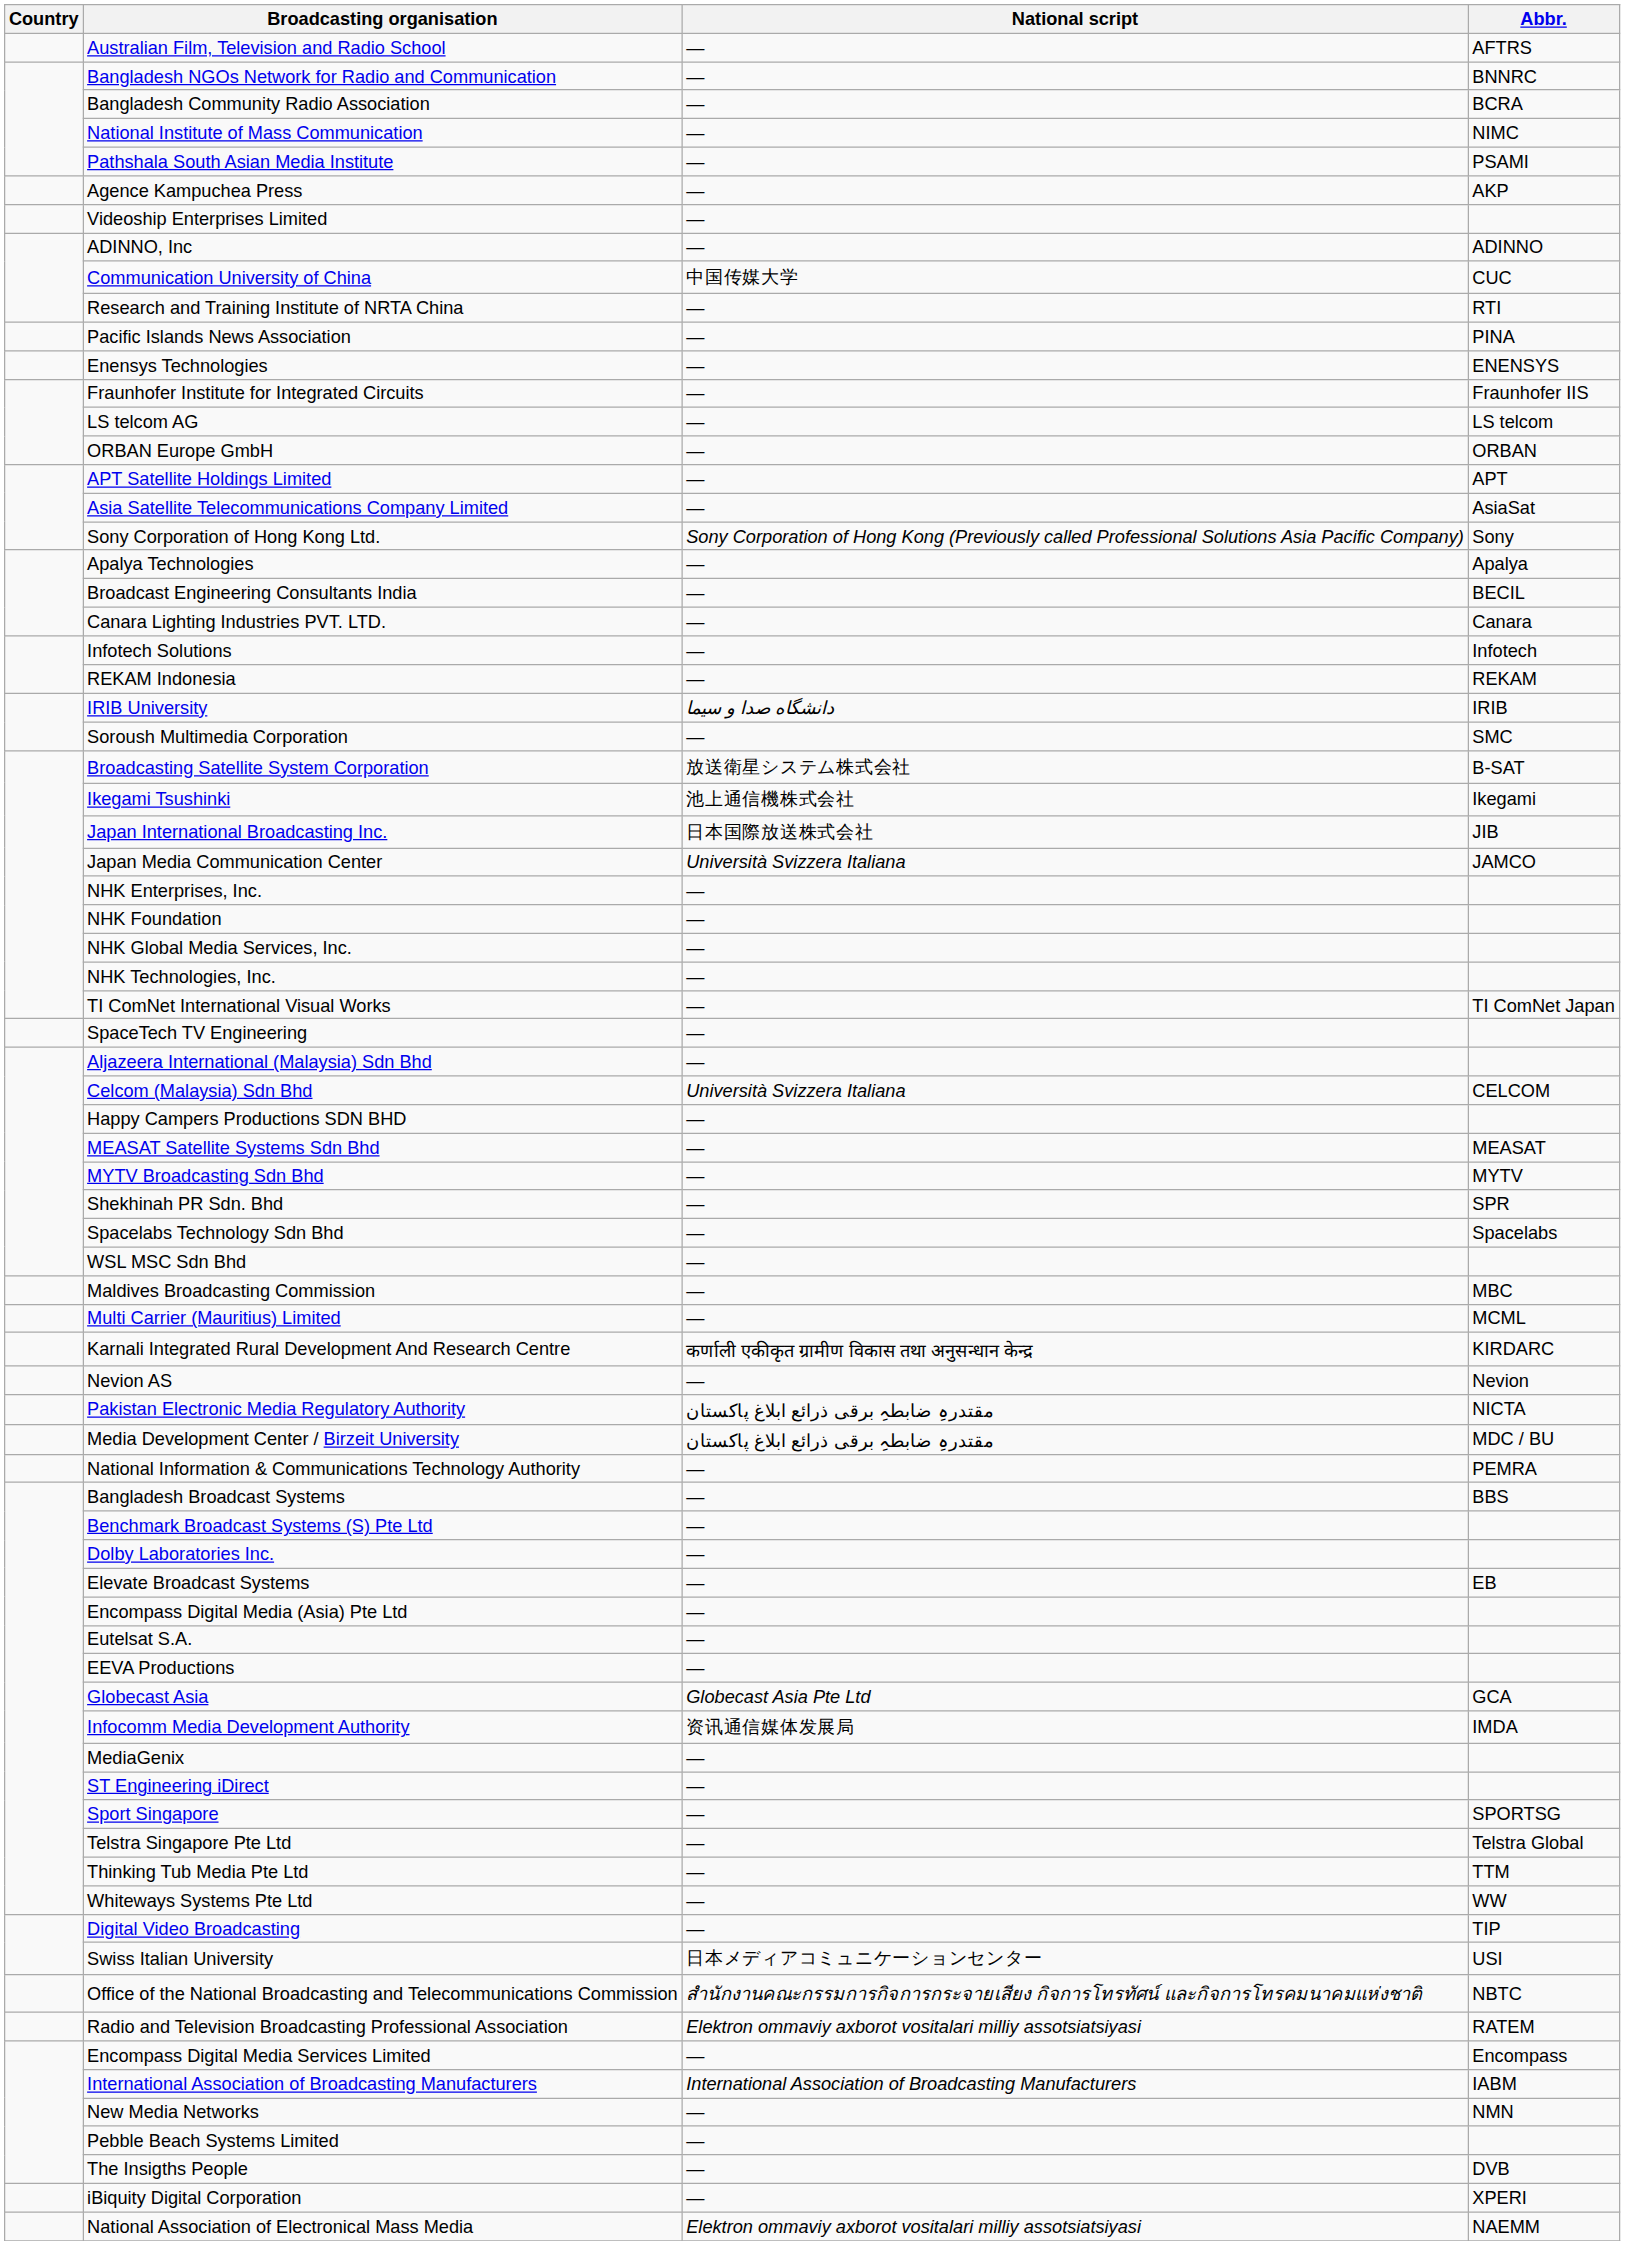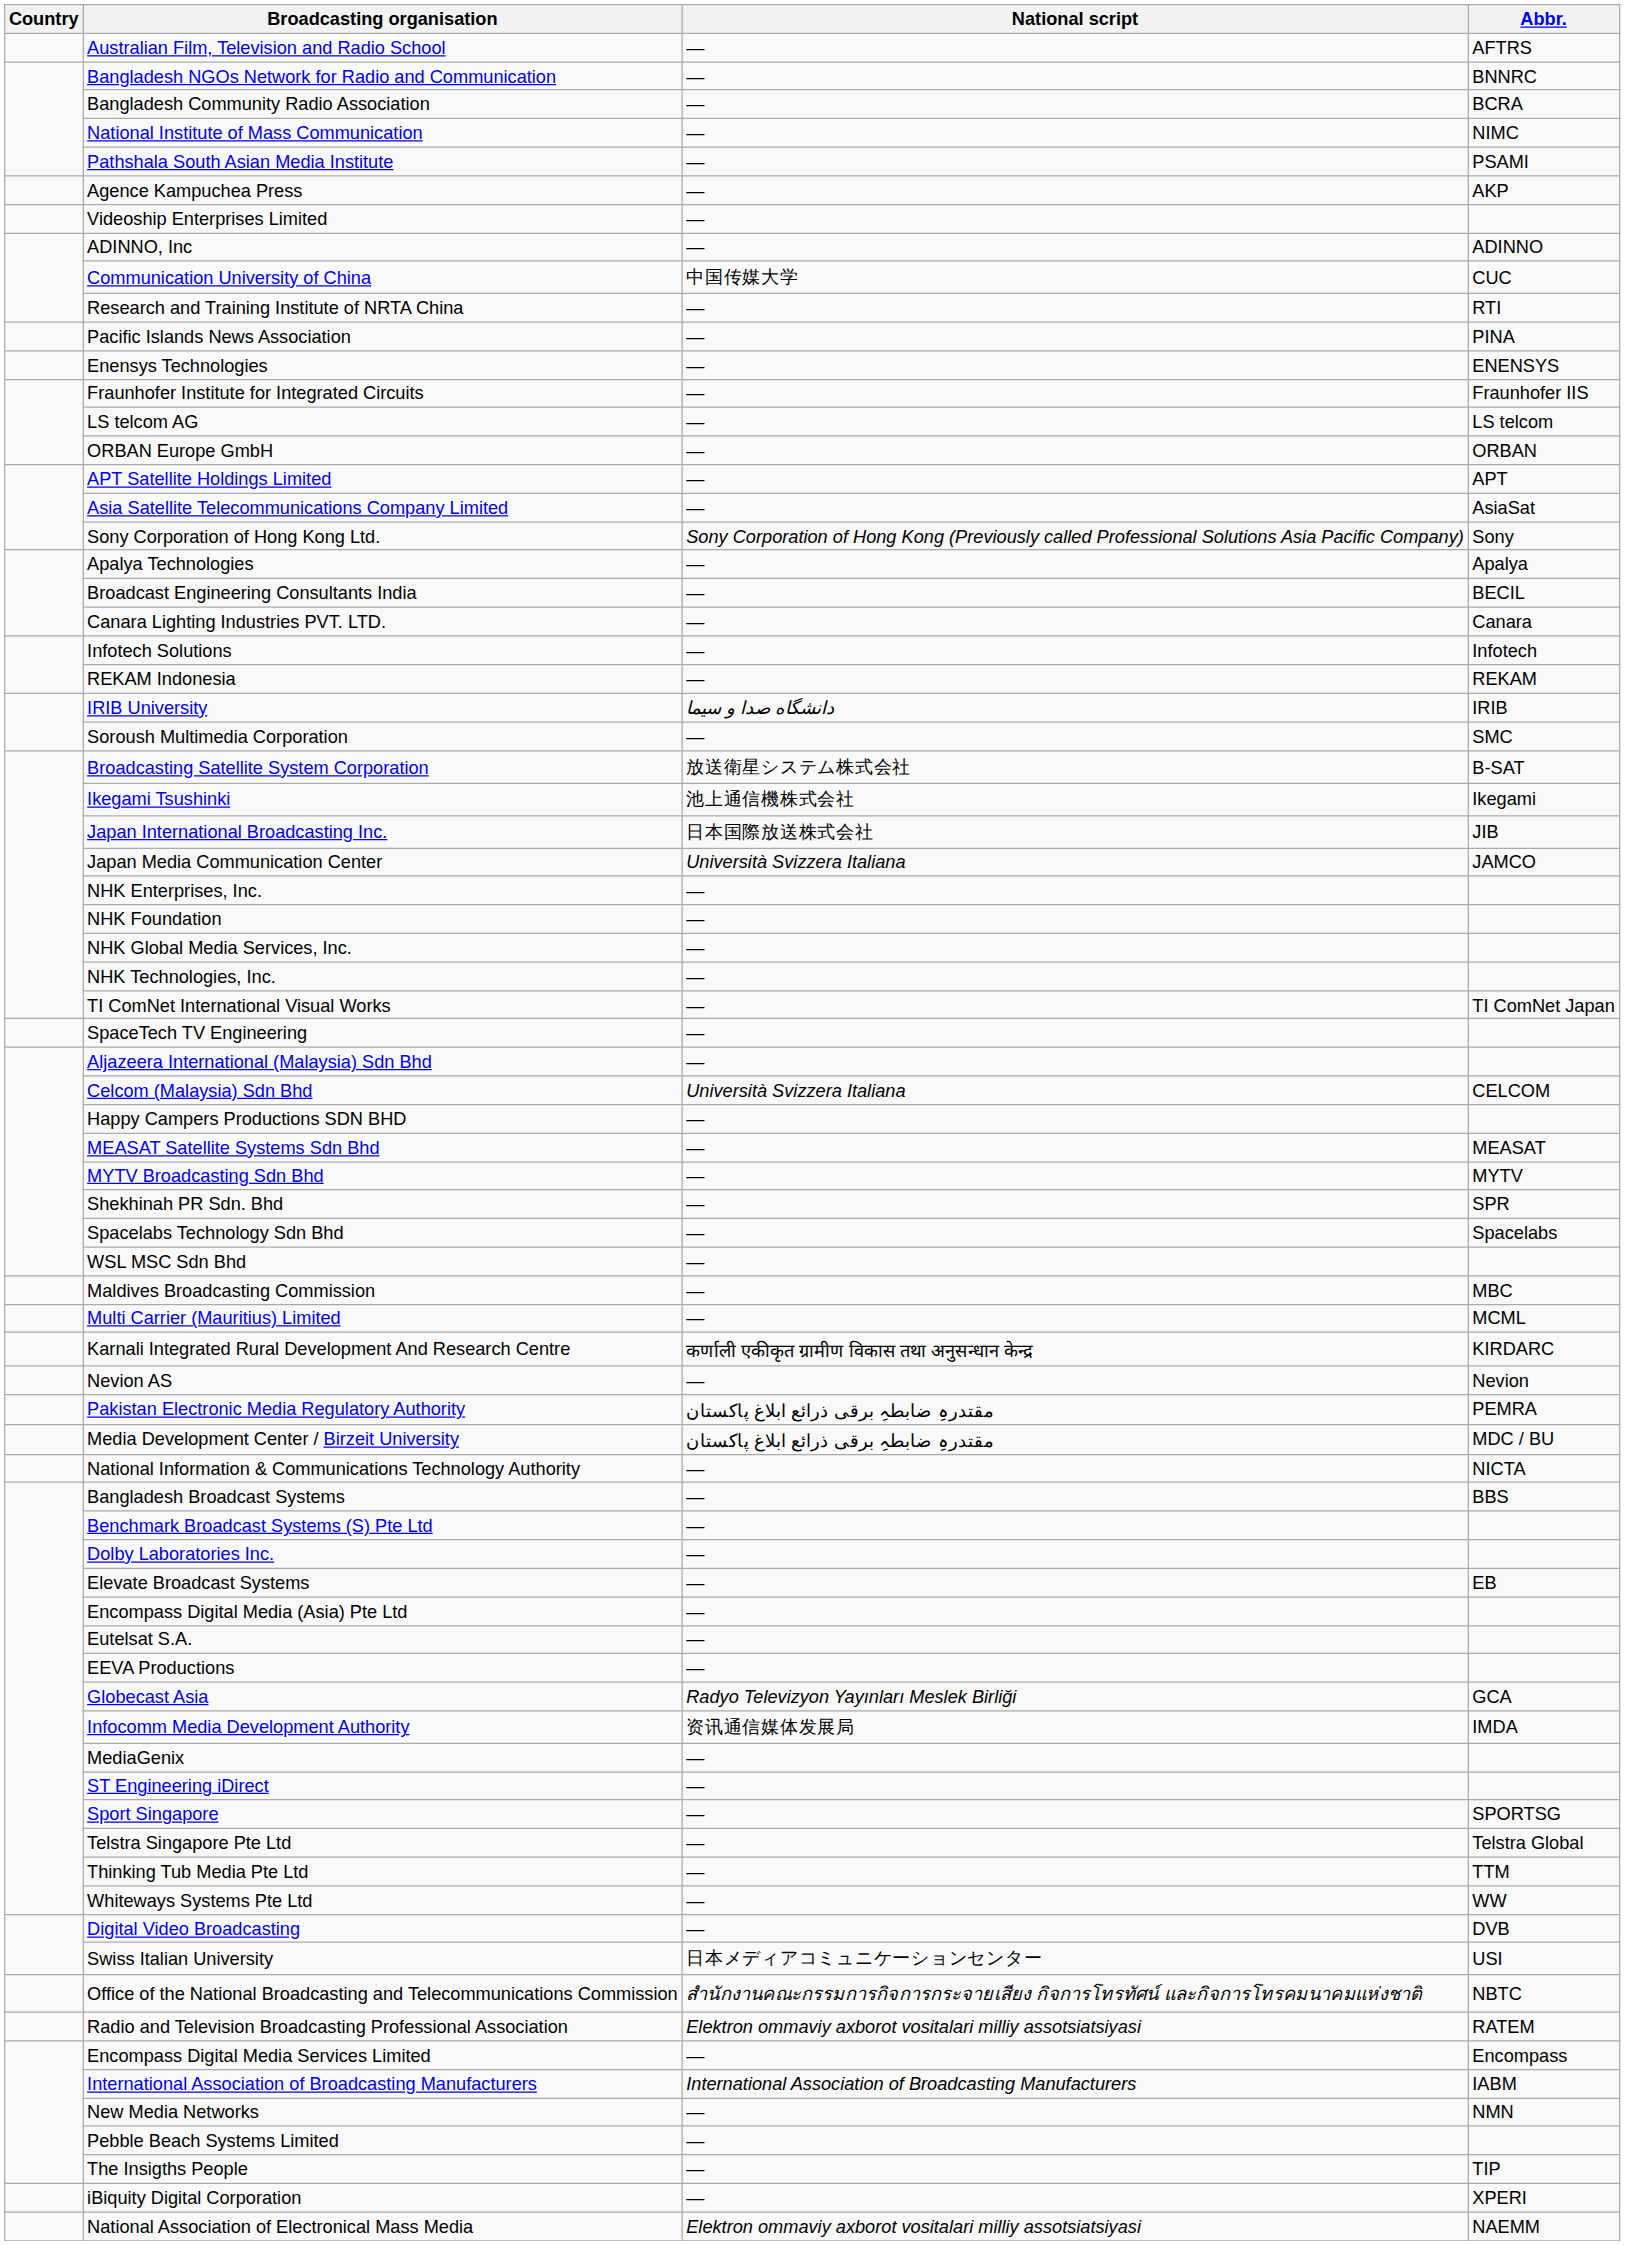 <table class="wikitable sortable" style="font-size:91%;">
 <tr>
 <th>Country</th>
 <th>Broadcasting organisation</th>
 <th>National script</th>
 <th><a href='#'>Abbr.</a></th>
 </tr>
 <tr>
 <td></td>
 <td><a href='#'>Australian Film, Television and Radio School</a></td>
 <td>—</td>
 <td>AFTRS</td>
 </tr>
 <tr>
 <td rowspan="4"></td>
 <td><a href='#'>Bangladesh NGOs Network for Radio and Communication</a></td>
 <td>—</td>
 <td>BNNRC</td>
 </tr>
 <tr>
 <td>Bangladesh Community Radio Association</td>
 <td>—</td>
 <td>BCRA</td>
 </tr>
 <tr>
 <td><a href='#'>National Institute of Mass Communication</a></td>
 <td>—</td>
 <td>NIMC</td>
 </tr>
 <tr>
 <td><a href='#'>Pathshala South Asian Media Institute</a></td>
 <td>—</td>
 <td>PSAMI</td>
 </tr>
 <tr>
 <td></td>
 <td>Agence Kampuchea Press</td>
 <td>—</td>
 <td>AKP</td>
 </tr>
 <tr>
 <td></td>
 <td>Videoship Enterprises Limited</td>
 <td>—</td>
 <td></td>
 </tr>
 <tr>
 <td rowspan="3"></td>
 <td>ADINNO, Inc</td>
 <td>—</td>
 <td>ADINNO</td>
 </tr>
 <tr>
 <td><a href='#'>Communication University of China</a></td>
 <td>中国传媒大学</td>
 <td>CUC</td>
 </tr>
 <tr>
 <td>Research and Training Institute of NRTA China</td>
 <td>—</td>
 <td>RTI</td>
 </tr>
 <tr>
 <td></td>
 <td>Pacific Islands News Association</td>
 <td>—</td>
 <td>PINA</td>
 </tr>
 <tr>
 <td></td>
 <td>Enensys Technologies</td>
 <td>—</td>
 <td>ENENSYS</td>
 </tr>
 <tr>
 <td rowspan="3"></td>
 <td>Fraunhofer Institute for Integrated Circuits</td>
 <td>—</td>
 <td>Fraunhofer IIS</td>
 </tr>
 <tr>
 <td>LS telcom AG</td>
 <td>—</td>
 <td>LS telcom</td>
 </tr>
 <tr>
 <td>ORBAN Europe GmbH</td>
 <td>—</td>
 <td>ORBAN</td>
 </tr>
 <tr>
 <td rowspan="3"></td>
 <td><a href='#'>APT Satellite Holdings Limited</a></td>
 <td>—</td>
 <td>APT</td>
 </tr>
 <tr>
 <td><a href='#'>Asia Satellite Telecommunications Company Limited</a></td>
 <td>—</td>
 <td>AsiaSat</td>
 </tr>
 <tr>
 <td>Sony Corporation of Hong Kong Ltd.</td>
 <td><em>Sony Corporation of Hong Kong (Previously called Professional Solutions Asia Pacific Company)</em></td>
 <td>Sony</td>
 </tr>
 <tr>
 <td rowspan="3"></td>
 <td>Apalya Technologies</td>
 <td>—</td>
 <td>Apalya</td>
 </tr>
 <tr>
 <td>Broadcast Engineering Consultants India</td>
 <td>—</td>
 <td>BECIL</td>
 </tr>
 <tr>
 <td>Canara Lighting Industries PVT. LTD.</td>
 <td>—</td>
 <td>Canara</td>
 </tr>
 <tr>
 <td rowspan="2"></td>
 <td>Infotech Solutions</td>
 <td>—</td>
 <td>Infotech</td>
 </tr>
 <tr>
 <td>REKAM Indonesia</td>
 <td>—</td>
 <td>REKAM</td>
 </tr>
 <tr>
 <td rowspan="2"></td>
 <td><a href='#'>IRIB University</a></td>
 <td><em>دانشگاه صدا و سیما</em></td>
 <td>IRIB</td>
 </tr>
 <tr>
 <td>Soroush Multimedia Corporation</td>
 <td>—</td>
 <td>SMC</td>
 </tr>
 <tr>
 <td rowspan="9"></td>
 <td><a href='#'>Broadcasting Satellite System Corporation</a></td>
 <td>放送衛星システム株式会社</td>
 <td>B-SAT</td>
 </tr>
 <tr>
 <td><a href='#'>Ikegami Tsushinki</a></td>
 <td>池上通信機株式会社</td>
 <td>Ikegami</td>
 </tr>
 <tr>
 <td><a href='#'>Japan International Broadcasting Inc.</a></td>
 <td>日本国際放送株式会社</td>
 <td>JIB</td>
 </tr>
 <tr>
 <td>Japan Media Communication Center</td>
 <td><em>Università Svizzera Italiana</em></td>
 <td>JAMCO</td>
 </tr>
 <tr>
 <td>NHK Enterprises, Inc.</td>
 <td>—</td>
 <td></td>
 </tr>
 <tr>
 <td>NHK Foundation</td>
 <td>—</td>
 <td></td>
 </tr>
 <tr>
 <td>NHK Global Media Services, Inc.</td>
 <td>—</td>
 <td></td>
 </tr>
 <tr>
 <td>NHK Technologies, Inc.</td>
 <td>—</td>
 <td></td>
 </tr>
 <tr>
 <td>TI ComNet International Visual Works</td>
 <td>—</td>
 <td>TI ComNet Japan</td>
 </tr>
 <tr>
 <td></td>
 <td>SpaceTech TV Engineering</td>
 <td>—</td>
 <td></td>
 </tr>
 <tr>
 <td rowspan="8"></td>
 <td><a href='#'>Aljazeera International (Malaysia) Sdn Bhd</a></td>
 <td>—</td>
 <td></td>
 </tr>
 <tr>
 <td><a href='#'>Celcom (Malaysia) Sdn Bhd</a></td>
 <td><em>Università Svizzera Italiana</em></td>
 <td>CELCOM</td>
 </tr>
 <tr>
 <td>Happy Campers Productions SDN BHD</td>
 <td>—</td>
 <td></td>
 </tr>
 <tr>
 <td><a href='#'>MEASAT Satellite Systems Sdn Bhd</a></td>
 <td>—</td>
 <td>MEASAT</td>
 </tr>
 <tr>
 <td><a href='#'>MYTV Broadcasting Sdn Bhd</a></td>
 <td>—</td>
 <td>MYTV</td>
 </tr>
 <tr>
 <td>Shekhinah PR Sdn. Bhd</td>
 <td>—</td>
 <td>SPR</td>
 </tr>
 <tr>
 <td>Spacelabs Technology Sdn Bhd</td>
 <td>—</td>
 <td>Spacelabs</td>
 </tr>
 <tr>
 <td>WSL MSC Sdn Bhd</td>
 <td>—</td>
 <td></td>
 </tr>
 <tr>
 <td></td>
 <td>Maldives Broadcasting Commission</td>
 <td>—</td>
 <td>MBC</td>
 </tr>
 <tr>
 <td></td>
 <td><a href='#'>Multi Carrier (Mauritius) Limited</a></td>
 <td>—</td>
 <td>MCML</td>
 </tr>
 <tr>
 <td></td>
 <td>Karnali Integrated Rural Development And Research Centre</td>
 <td>कर्णाली एकीकृत ग्रामीण विकास तथा अनुसन्धान केन्द्र</td>
 <td>KIRDARC</td>
 </tr>
 <tr>
 <td></td>
 <td>Nevion AS</td>
 <td>—</td>
 <td>Nevion</td>
 </tr>
 <tr>
 <td></td>
 <td><a href='#'>Pakistan Electronic Media Regulatory Authority</a></td>
 <td>مقتدرہِ ضابطہِ برقی ذرائع ابلاغ پاکستان</td>
-<td>NICTA</td>
+<td>PEMRA</td>
 </tr>
 <tr>
 <td></td>
 <td>Media Development Center / <a href='#'>Birzeit University</a></td>
 <td>مقتدرہِ ضابطہِ برقی ذرائع ابلاغ پاکستان</td>
 <td>MDC / BU</td>
 </tr>
 <tr>
 <td></td>
 <td>National Information & Communications Technology Authority</td>
 <td>—</td>
-<td>PEMRA</td>
+<td>NICTA</td>
 </tr>
 <tr>
 <td rowspan="15"></td>
 <td>Bangladesh Broadcast Systems</td>
 <td>—</td>
 <td>BBS</td>
 </tr>
 <tr>
 <td><a href='#'>Benchmark Broadcast Systems (S) Pte Ltd</a></td>
 <td>—</td>
 <td></td>
 </tr>
 <tr>
 <td><a href='#'>Dolby Laboratories Inc.</a></td>
 <td>—</td>
 <td></td>
 </tr>
 <tr>
 <td>Elevate Broadcast Systems</td>
 <td>—</td>
 <td>EB</td>
 </tr>
 <tr>
 <td>Encompass Digital Media (Asia) Pte Ltd</td>
 <td>—</td>
 <td></td>
 </tr>
 <tr>
 <td>Eutelsat S.A.</td>
 <td>—</td>
 <td></td>
 </tr>
 <tr>
 <td>EEVA Productions</td>
 <td>—</td>
 <td></td>
 </tr>
 <tr>
 <td><a href='#'>Globecast Asia</a></td>
-<td><em>Globecast Asia Pte Ltd</em></td>
+<td><em>Radyo Televizyon Yayınları Meslek Birliği</em></td>
 <td>GCA</td>
 </tr>
 <tr>
 <td><a href='#'>Infocomm Media Development Authority</a></td>
 <td>资讯通信媒体发展局</td>
 <td>IMDA</td>
 </tr>
 <tr>
 <td>MediaGenix</td>
 <td>—</td>
 <td></td>
 </tr>
 <tr>
 <td><a href='#'>ST Engineering iDirect</a></td>
 <td>—</td>
 <td></td>
 </tr>
 <tr>
 <td><a href='#'>Sport Singapore</a></td>
 <td>—</td>
 <td>SPORTSG</td>
 </tr>
 <tr>
 <td>Telstra Singapore Pte Ltd</td>
 <td>—</td>
 <td>Telstra Global</td>
 </tr>
 <tr>
 <td>Thinking Tub Media Pte Ltd</td>
 <td>—</td>
 <td>TTM</td>
 </tr>
 <tr>
 <td>Whiteways Systems Pte Ltd</td>
 <td>—</td>
 <td>WW</td>
 </tr>
 <tr>
 <td rowspan="2"></td>
 <td><a href='#'>Digital Video Broadcasting</a></td>
 <td>—</td>
-<td>TIP</td>
+<td>DVB</td>
 </tr>
 <tr>
 <td>Swiss Italian University</td>
 <td>日本メディアコミュニケーションセンター</td>
 <td>USI</td>
 </tr>
 <tr>
 <td></td>
 <td>Office of the National Broadcasting and Telecommunications Commission</td>
 <td><em>สำนักงานคณะกรรมการกิจการกระจายเสียง กิจการโทรทัศน์ และกิจการโทรคมนาคมแห่งชาติ</em></td>
 <td>NBTC</td>
 </tr>
 <tr>
 <td></td>
 <td>Radio and Television Broadcasting Professional Association</td>
 <td><em>Elektron ommaviy axborot vositalari milliy assotsiatsiyasi</em></td>
 <td>RATEM</td>
 </tr>
 <tr>
 <td rowspan="5"></td>
 <td>Encompass Digital Media Services Limited</td>
 <td>—</td>
 <td>Encompass</td>
 </tr>
 <tr>
 <td><a href='#'>International Association of Broadcasting Manufacturers</a></td>
 <td><em>International Association of Broadcasting Manufacturers</em></td>
 <td>IABM</td>
 </tr>
 <tr>
 <td>New Media Networks</td>
 <td>—</td>
 <td>NMN</td>
 </tr>
 <tr>
 <td>Pebble Beach Systems Limited</td>
 <td>—</td>
 <td></td>
 </tr>
 <tr>
 <td>The Insigths People</td>
 <td>—</td>
-<td>DVB</td>
+<td>TIP</td>
 </tr>
 <tr>
 <td></td>
 <td>iBiquity Digital Corporation</td>
 <td>—</td>
 <td>XPERI</td>
 </tr>
 <tr>
 <td></td>
 <td>National Association of Electronical Mass Media</td>
 <td><em>Elektron ommaviy axborot vositalari milliy assotsiatsiyasi</em></td>
 <td>NAEMM</td>
 </tr>
 </table>
